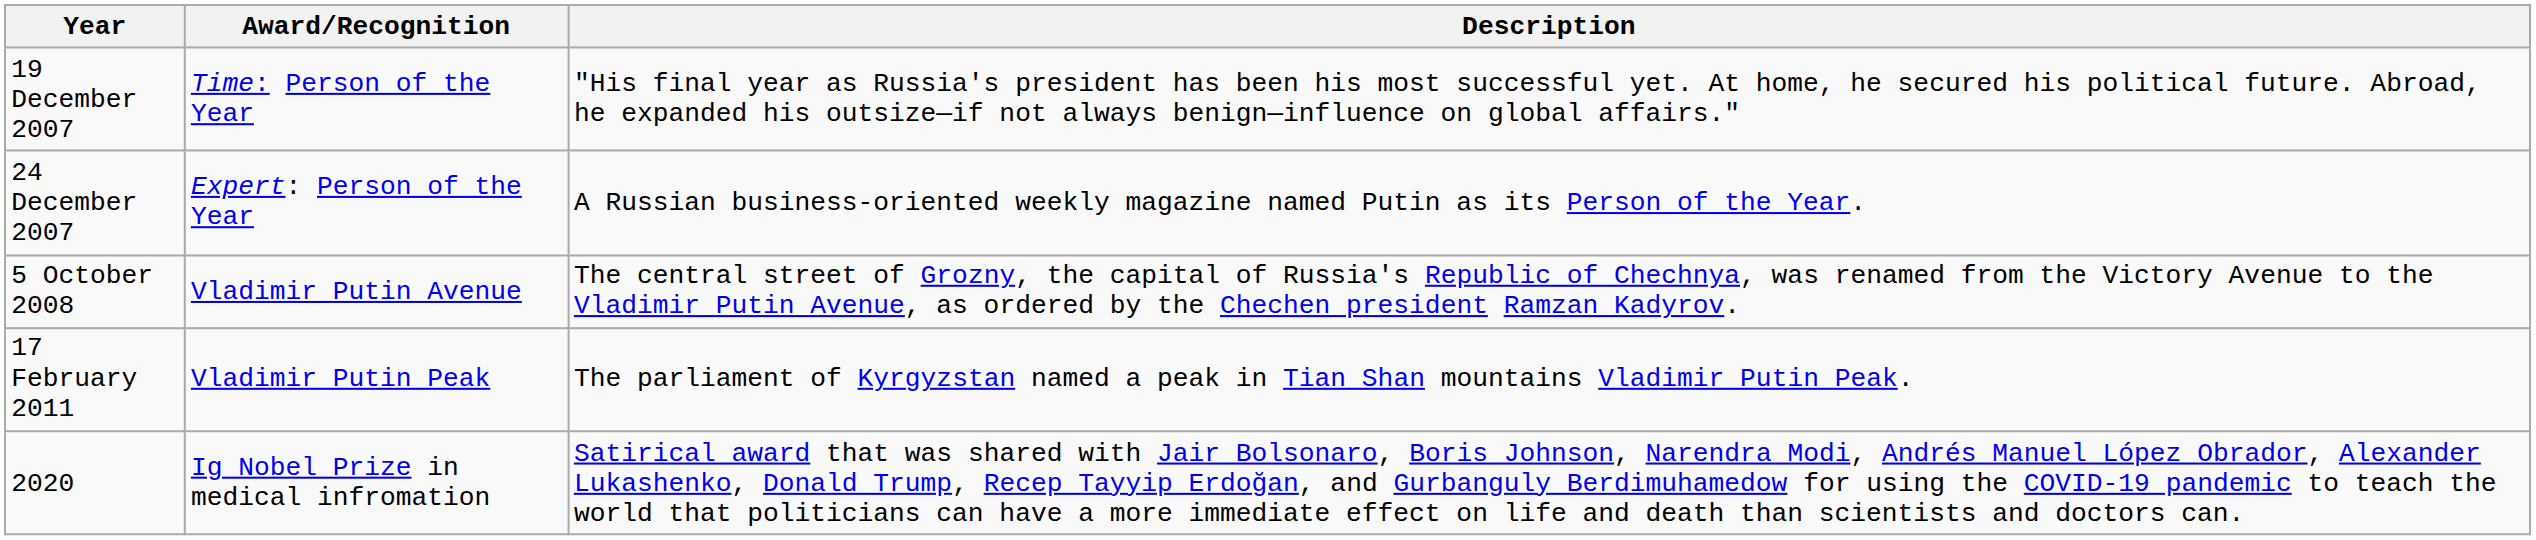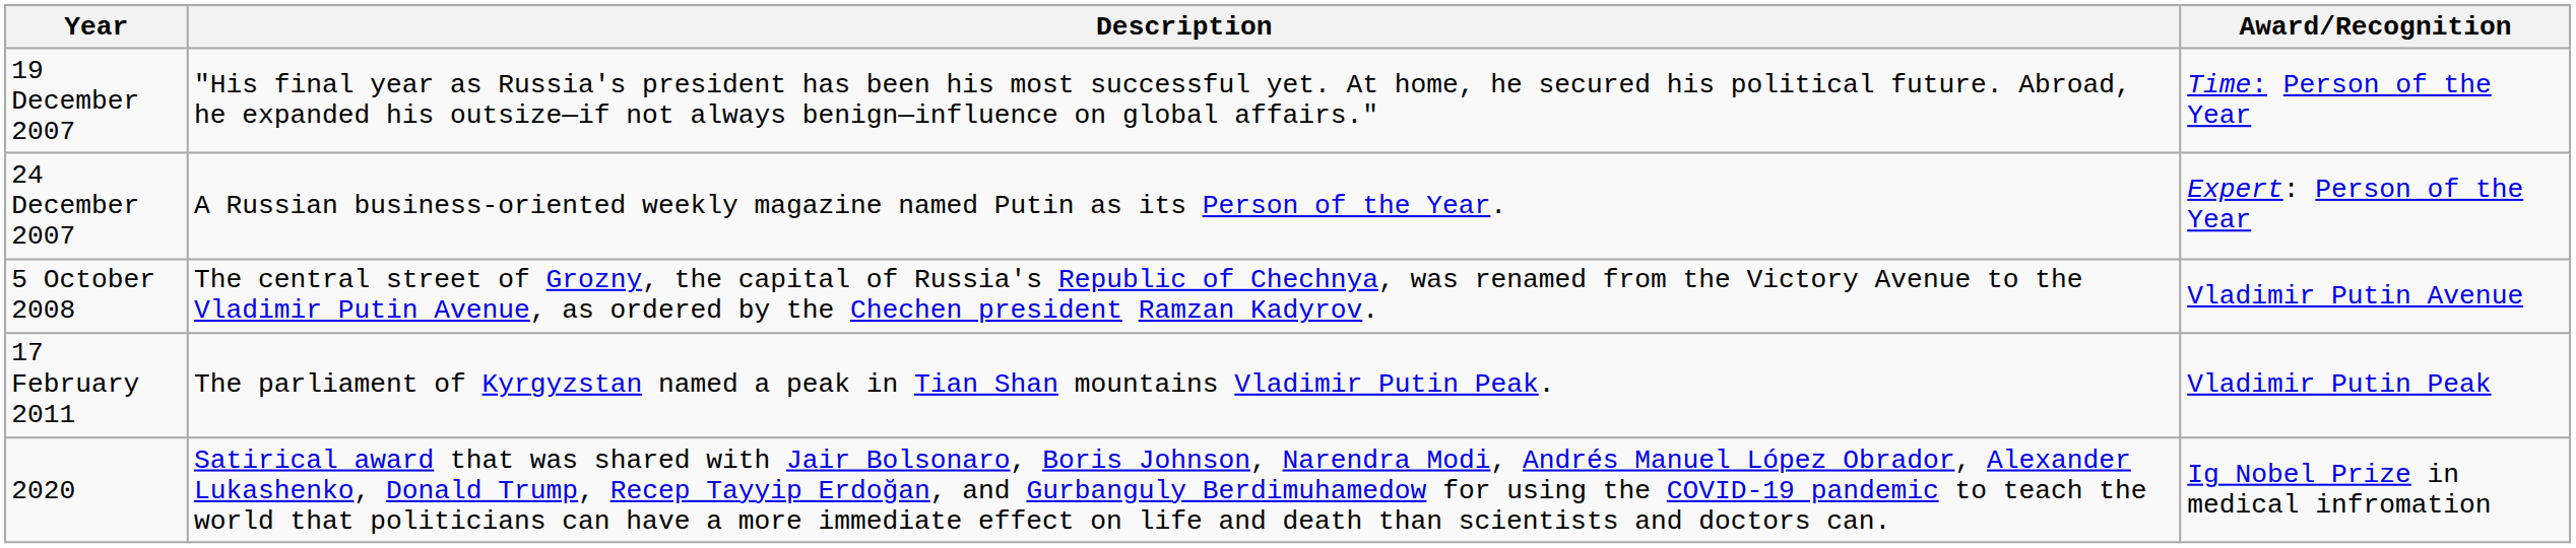 <table class="wikitable">
 <tr>
 <th>Year</th>
+<th>Description</th>
 <th>Award/Recognition</th>
-<th>Description</th>
 </tr>
 <tr>
 <td>19 December 2007</td>
+<td>"His final year as Russia's president has been his most successful yet. At home, he secured his political future. Abroad, he expanded his outsize—if not always benign—influence on global affairs."</td>
 <td><a href='#'><em>Time</em>:</a> <a href='#'>Person of the Year</a></td>
-<td>"His final year as Russia's president has been his most successful yet. At home, he secured his political future. Abroad, he expanded his outsize—if not always benign—influence on global affairs."</td>
 </tr>
 <tr>
 <td>24 December 2007</td>
+<td>A Russian business-oriented weekly magazine named Putin as its <a href='#'>Person of the Year</a>.</td>
 <td><a href='#'><em>Expert</em></a>: <a href='#'>Person of the Year</a></td>
-<td>A Russian business-oriented weekly magazine named Putin as its <a href='#'>Person of the Year</a>.</td>
 </tr>
 <tr>
 <td>5 October 2008</td>
+<td>The central street of <a href='#'>Grozny</a>, the capital of Russia's <a href='#'>Republic of Chechnya</a>, was renamed from the Victory Avenue to the <a href='#'>Vladimir Putin Avenue</a>, as ordered by the <a href='#'>Chechen president</a> <a href='#'>Ramzan Kadyrov</a>.</td>
 <td><a href='#'>Vladimir Putin Avenue</a></td>
-<td>The central street of <a href='#'>Grozny</a>, the capital of Russia's <a href='#'>Republic of Chechnya</a>, was renamed from the Victory Avenue to the <a href='#'>Vladimir Putin Avenue</a>, as ordered by the <a href='#'>Chechen president</a> <a href='#'>Ramzan Kadyrov</a>.</td>
 </tr>
 <tr>
 <td>17 February 2011</td>
+<td>The parliament of <a href='#'>Kyrgyzstan</a> named a peak in <a href='#'>Tian Shan</a> mountains <a href='#'>Vladimir Putin Peak</a>.</td>
 <td><a href='#'>Vladimir Putin Peak</a></td>
-<td>The parliament of <a href='#'>Kyrgyzstan</a> named a peak in <a href='#'>Tian Shan</a> mountains <a href='#'>Vladimir Putin Peak</a>.</td>
 </tr>
 <tr>
 <td>2020</td>
+<td><a href='#'>Satirical award</a> that was shared with <a href='#'>Jair Bolsonaro</a>, <a href='#'>Boris Johnson</a>, <a href='#'>Narendra Modi</a>, <a href='#'>Andrés Manuel López Obrador</a>, <a href='#'>Alexander Lukashenko</a>, <a href='#'>Donald Trump</a>, <a href='#'>Recep Tayyip Erdoğan</a>, and <a href='#'>Gurbanguly Berdimuhamedow</a> for  using the <a href='#'>COVID-19 pandemic</a> to teach the world that politicians can have a more immediate effect on life and death than scientists and doctors can.</td>
 <td><a href='#'>Ig Nobel Prize</a> in medical infromation</td>
-<td><a href='#'>Satirical award</a> that was shared with <a href='#'>Jair Bolsonaro</a>, <a href='#'>Boris Johnson</a>, <a href='#'>Narendra Modi</a>, <a href='#'>Andrés Manuel López Obrador</a>, <a href='#'>Alexander Lukashenko</a>, <a href='#'>Donald Trump</a>, <a href='#'>Recep Tayyip Erdoğan</a>, and <a href='#'>Gurbanguly Berdimuhamedow</a> for  using the <a href='#'>COVID-19 pandemic</a> to teach the world that politicians can have a more immediate effect on life and death than scientists and doctors can.</td>
 </tr>
 </table>
